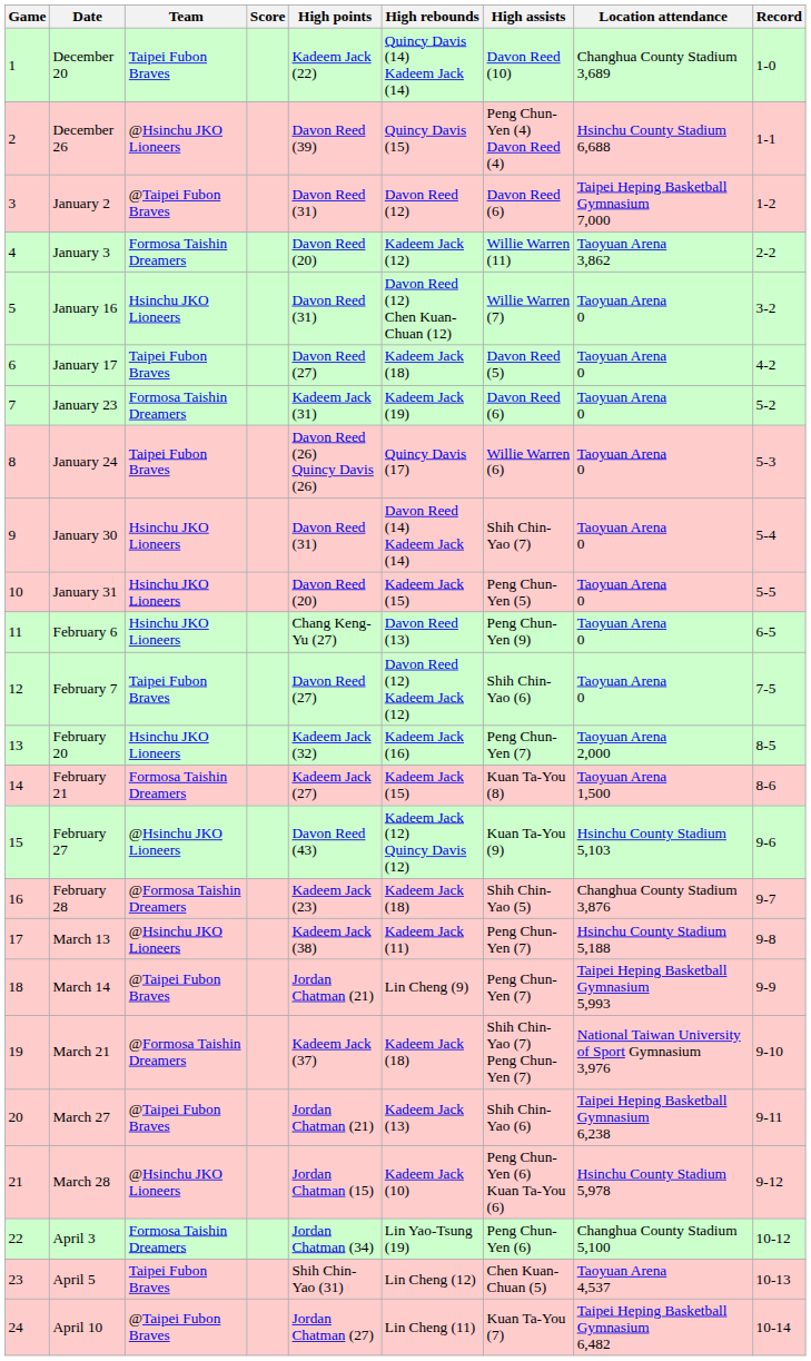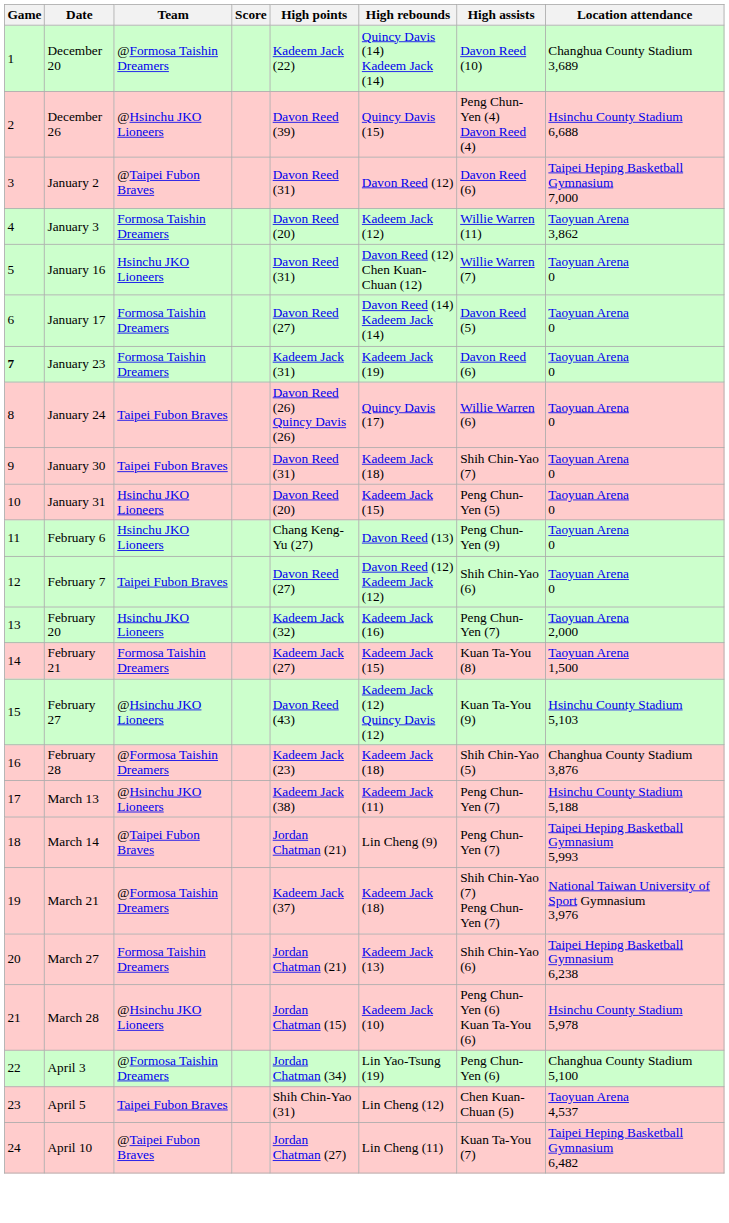 <table class="wikitable">
 <tr>
 <th>Game</th>
 <th>Date</th>
 <th>Team</th>
 <th>Score</th>
 <th>High points</th>
 <th>High rebounds</th>
 <th>High assists</th>
 <th>Location attendance</th>
-<th>Record</th>
 </tr>
 <tr style="background:#cfc;">
 <td>1</td>
 <td>December 20</td>
-<td><a href='#'>Taipei Fubon Braves</a></td>
+<td>@<a href='#'>Formosa Taishin Dreamers</a></td>
 <td></td>
 <td><a href='#'>Kadeem Jack</a> (22)</td>
 <td><a href='#'>Quincy Davis</a> (14)<br><a href='#'>Kadeem Jack</a> (14)</td>
 <td><a href='#'>Davon Reed</a> (10)</td>
 <td>Changhua County Stadium<br>3,689</td>
-<td>1-0</td>
 </tr>
 <tr style="background:#fcc;">
 <td>2</td>
 <td>December 26</td>
 <td>@<a href='#'>Hsinchu JKO Lioneers</a></td>
 <td></td>
 <td><a href='#'>Davon Reed</a> (39)</td>
 <td><a href='#'>Quincy Davis</a> (15)</td>
 <td>Peng Chun-Yen (4)<br><a href='#'>Davon Reed</a> (4)</td>
 <td><a href='#'>Hsinchu County Stadium</a><br>6,688</td>
-<td>1-1</td>
 </tr>
 <tr style="background:#fcc;">
 <td>3</td>
 <td>January 2</td>
 <td>@<a href='#'>Taipei Fubon Braves</a></td>
 <td></td>
 <td><a href='#'>Davon Reed</a> (31)</td>
 <td><a href='#'>Davon Reed</a> (12)</td>
 <td><a href='#'>Davon Reed</a> (6)</td>
 <td><a href='#'>Taipei Heping Basketball Gymnasium</a><br>7,000</td>
-<td>1-2</td>
 </tr>
 <tr style="background:#cfc;">
 <td>4</td>
 <td>January 3</td>
 <td><a href='#'>Formosa Taishin Dreamers</a></td>
 <td></td>
 <td><a href='#'>Davon Reed</a> (20)</td>
 <td><a href='#'>Kadeem Jack</a> (12)</td>
 <td><a href='#'>Willie Warren</a> (11)</td>
 <td><a href='#'>Taoyuan Arena</a><br>3,862</td>
-<td>2-2</td>
 </tr>
 <tr style="background:#cfc;">
 <td>5</td>
 <td>January 16</td>
 <td><a href='#'>Hsinchu JKO Lioneers</a></td>
 <td></td>
 <td><a href='#'>Davon Reed</a> (31)</td>
 <td><a href='#'>Davon Reed</a> (12)<br>Chen Kuan-Chuan (12)</td>
 <td><a href='#'>Willie Warren</a> (7)</td>
 <td><a href='#'>Taoyuan Arena</a><br>0</td>
-<td>3-2</td>
 </tr>
 <tr style="background:#cfc;">
 <td>6</td>
 <td>January 17</td>
-<td><a href='#'>Taipei Fubon Braves</a></td>
+<td><a href='#'>Formosa Taishin Dreamers</a></td>
 <td></td>
 <td><a href='#'>Davon Reed</a> (27)</td>
-<td><a href='#'>Kadeem Jack</a> (18)</td>
+<td><a href='#'>Davon Reed</a> (14)<br><a href='#'>Kadeem Jack</a> (14)</td>
 <td><a href='#'>Davon Reed</a> (5)</td>
 <td><a href='#'>Taoyuan Arena</a><br>0</td>
-<td>4-2</td>
 </tr>
 <tr style="background:#cfc;">
-<td>7</td>
+<td><strong>7</strong></td>
 <td>January 23</td>
 <td><a href='#'>Formosa Taishin Dreamers</a></td>
 <td></td>
 <td><a href='#'>Kadeem Jack</a> (31)</td>
 <td><a href='#'>Kadeem Jack</a> (19)</td>
 <td><a href='#'>Davon Reed</a> (6)</td>
 <td><a href='#'>Taoyuan Arena</a><br>0</td>
-<td>5-2</td>
 </tr>
 <tr style="background:#fcc;">
 <td>8</td>
 <td>January 24</td>
 <td><a href='#'>Taipei Fubon Braves</a></td>
 <td></td>
 <td><a href='#'>Davon Reed</a> (26)<br><a href='#'>Quincy Davis</a> (26)</td>
 <td><a href='#'>Quincy Davis</a> (17)</td>
 <td><a href='#'>Willie Warren</a> (6)</td>
 <td><a href='#'>Taoyuan Arena</a><br>0</td>
-<td>5-3</td>
 </tr>
 <tr style="background:#fcc;">
 <td>9</td>
 <td>January 30</td>
-<td><a href='#'>Hsinchu JKO Lioneers</a></td>
+<td><a href='#'>Taipei Fubon Braves</a></td>
 <td></td>
 <td><a href='#'>Davon Reed</a> (31)</td>
-<td><a href='#'>Davon Reed</a> (14)<br><a href='#'>Kadeem Jack</a> (14)</td>
+<td><a href='#'>Kadeem Jack</a> (18)</td>
 <td>Shih Chin-Yao (7)</td>
 <td><a href='#'>Taoyuan Arena</a><br>0</td>
-<td>5-4</td>
 </tr>
 <tr style="background:#fcc;">
 <td>10</td>
 <td>January 31</td>
 <td><a href='#'>Hsinchu JKO Lioneers</a></td>
 <td></td>
 <td><a href='#'>Davon Reed</a> (20)</td>
 <td><a href='#'>Kadeem Jack</a> (15)</td>
 <td>Peng Chun-Yen (5)</td>
 <td><a href='#'>Taoyuan Arena</a><br>0</td>
-<td>5-5</td>
 </tr>
 <tr style="background:#cfc;">
 <td>11</td>
 <td>February 6</td>
 <td><a href='#'>Hsinchu JKO Lioneers</a></td>
 <td></td>
 <td>Chang Keng-Yu (27)</td>
 <td><a href='#'>Davon Reed</a> (13)</td>
 <td>Peng Chun-Yen (9)</td>
 <td><a href='#'>Taoyuan Arena</a><br>0</td>
-<td>6-5</td>
 </tr>
 <tr style="background:#cfc;">
 <td>12</td>
 <td>February 7</td>
 <td><a href='#'>Taipei Fubon Braves</a></td>
 <td></td>
 <td><a href='#'>Davon Reed</a> (27)</td>
 <td><a href='#'>Davon Reed</a> (12)<br><a href='#'>Kadeem Jack</a> (12)</td>
 <td>Shih Chin-Yao (6)</td>
 <td><a href='#'>Taoyuan Arena</a><br>0</td>
-<td>7-5</td>
 </tr>
 <tr style="background:#cfc;">
 <td>13</td>
 <td>February 20</td>
 <td><a href='#'>Hsinchu JKO Lioneers</a></td>
 <td></td>
 <td><a href='#'>Kadeem Jack</a> (32)</td>
 <td><a href='#'>Kadeem Jack</a> (16)</td>
 <td>Peng Chun-Yen (7)</td>
 <td><a href='#'>Taoyuan Arena</a><br>2,000</td>
-<td>8-5</td>
 </tr>
 <tr style="background:#fcc;">
 <td>14</td>
 <td>February 21</td>
 <td><a href='#'>Formosa Taishin Dreamers</a></td>
 <td></td>
 <td><a href='#'>Kadeem Jack</a> (27)</td>
 <td><a href='#'>Kadeem Jack</a> (15)</td>
 <td>Kuan Ta-You (8)</td>
 <td><a href='#'>Taoyuan Arena</a><br>1,500</td>
-<td>8-6</td>
 </tr>
 <tr style="background:#cfc;">
 <td>15</td>
 <td>February 27</td>
 <td>@<a href='#'>Hsinchu JKO Lioneers</a></td>
 <td></td>
 <td><a href='#'>Davon Reed</a> (43)</td>
 <td><a href='#'>Kadeem Jack</a> (12)<br><a href='#'>Quincy Davis</a> (12)</td>
 <td>Kuan Ta-You (9)</td>
 <td><a href='#'>Hsinchu County Stadium</a><br>5,103</td>
-<td>9-6</td>
 </tr>
 <tr style="background:#fcc;">
 <td>16</td>
 <td>February 28</td>
 <td>@<a href='#'>Formosa Taishin Dreamers</a></td>
 <td></td>
 <td><a href='#'>Kadeem Jack</a> (23)</td>
 <td><a href='#'>Kadeem Jack</a> (18)</td>
 <td>Shih Chin-Yao (5)</td>
 <td>Changhua County Stadium<br>3,876</td>
-<td>9-7</td>
 </tr>
 <tr style="background:#fcc;">
 <td>17</td>
 <td>March 13</td>
 <td>@<a href='#'>Hsinchu JKO Lioneers</a></td>
 <td></td>
 <td><a href='#'>Kadeem Jack</a> (38)</td>
 <td><a href='#'>Kadeem Jack</a> (11)</td>
 <td>Peng Chun-Yen (7)</td>
 <td><a href='#'>Hsinchu County Stadium</a><br>5,188</td>
-<td>9-8</td>
 </tr>
 <tr style="background:#fcc;">
 <td>18</td>
 <td>March 14</td>
 <td>@<a href='#'>Taipei Fubon Braves</a></td>
 <td></td>
 <td><a href='#'>Jordan Chatman</a> (21)</td>
 <td>Lin Cheng (9)</td>
 <td>Peng Chun-Yen (7)</td>
 <td><a href='#'>Taipei Heping Basketball Gymnasium</a><br>5,993</td>
-<td>9-9</td>
 </tr>
 <tr style="background:#fcc;">
 <td>19</td>
 <td>March 21</td>
 <td>@<a href='#'>Formosa Taishin Dreamers</a></td>
 <td></td>
 <td><a href='#'>Kadeem Jack</a> (37)</td>
 <td><a href='#'>Kadeem Jack</a> (18)</td>
 <td>Shih Chin-Yao (7)<br>Peng Chun-Yen (7)</td>
 <td><a href='#'>National Taiwan University of Sport</a> Gymnasium<br>3,976</td>
-<td>9-10</td>
 </tr>
 <tr style="background:#fcc;">
 <td>20</td>
 <td>March 27</td>
-<td>@<a href='#'>Taipei Fubon Braves</a></td>
+<td><a href='#'>Formosa Taishin Dreamers</a></td>
 <td></td>
 <td><a href='#'>Jordan Chatman</a> (21)</td>
 <td><a href='#'>Kadeem Jack</a> (13)</td>
 <td>Shih Chin-Yao (6)</td>
 <td><a href='#'>Taipei Heping Basketball Gymnasium</a><br>6,238</td>
-<td>9-11</td>
 </tr>
 <tr style="background:#fcc;">
 <td>21</td>
 <td>March 28</td>
 <td>@<a href='#'>Hsinchu JKO Lioneers</a></td>
 <td></td>
 <td><a href='#'>Jordan Chatman</a> (15)</td>
 <td><a href='#'>Kadeem Jack</a> (10)</td>
 <td>Peng Chun-Yen (6)<br>Kuan Ta-You (6)</td>
 <td><a href='#'>Hsinchu County Stadium</a><br>5,978</td>
-<td>9-12</td>
 </tr>
 <tr style="background:#cfc;">
 <td>22</td>
 <td>April 3</td>
-<td><a href='#'>Formosa Taishin Dreamers</a></td>
+<td>@<a href='#'>Formosa Taishin Dreamers</a></td>
 <td></td>
 <td><a href='#'>Jordan Chatman</a> (34)</td>
 <td>Lin Yao-Tsung (19)</td>
 <td>Peng Chun-Yen (6)</td>
 <td>Changhua County Stadium<br>5,100</td>
-<td>10-12</td>
 </tr>
 <tr style="background:#fcc;">
 <td>23</td>
 <td>April 5</td>
 <td><a href='#'>Taipei Fubon Braves</a></td>
 <td></td>
 <td>Shih Chin-Yao (31)</td>
 <td>Lin Cheng (12)</td>
 <td>Chen Kuan-Chuan (5)</td>
 <td><a href='#'>Taoyuan Arena</a><br>4,537</td>
-<td>10-13</td>
 </tr>
 <tr style="background:#fcc;">
 <td>24</td>
 <td>April 10</td>
 <td>@<a href='#'>Taipei Fubon Braves</a></td>
 <td></td>
 <td><a href='#'>Jordan Chatman</a> (27)</td>
 <td>Lin Cheng (11)</td>
 <td>Kuan Ta-You (7)</td>
 <td><a href='#'>Taipei Heping Basketball Gymnasium</a><br>6,482</td>
-<td>10-14</td>
 </tr>
 </table>
